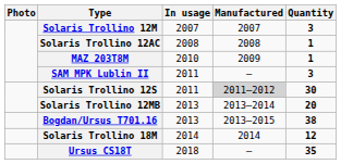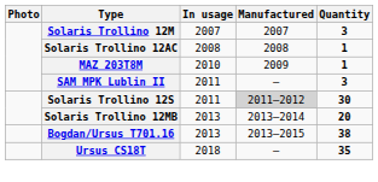 <table class="wikitable" style="text-align:center">
 <tr>
 <th>Photo</th>
 <th>Type</th>
 <th>In usage</th>
 <th>Manufactured</th>
 <th>Quantity</th>
 </tr>
 <tr>
 <td rowspan="4"></td>
 <th><a href='#'>Solaris Trollino</a> 12M</th>
 <td>2007</td>
 <td>2007</td>
 <td><strong>3</strong></td>
 </tr>
 <tr>
 <th>Solaris Trollino 12AC</th>
 <td>2008</td>
 <td>2008</td>
 <td><strong>1</strong></td>
 </tr>
 <tr>
 <th><a href='#'>MAZ 203T8M</a></th>
 <td>2010</td>
 <td>2009</td>
 <td><strong>1</strong></td>
 </tr>
 <tr>
 <th><a href='#'>SAM MPK Lublin II</a></th>
 <td>2011</td>
 <td>–</td>
 <td><strong>3</strong></td>
 </tr>
 <tr>
 <td rowspan="2"></td>
 <th>Solaris Trollino 12S</th>
 <td>2011</td>
 <td style="background: lightgrey;">2011–2012</td>
 <td><strong>30</strong></td>
 </tr>
 <tr>
 <th>Solaris Trollino 12MB</th>
 <td>2013</td>
 <td>2013–2014</td>
 <td><strong>20</strong></td>
 </tr>
 <tr>
 <td></td>
 <th><a href='#'>Bogdan/Ursus T701.16</a></th>
 <td>2013</td>
 <td>2013–2015</td>
 <td><strong>38</strong></td>
 </tr>
 <tr>
 <td></td>
-<th>Solaris Trollino 18M</th>
-<td>2014</td>
-<td>2014</td>
-<td><strong>12</strong></td>
-</tr>
-<tr>
-<td></td>
 <th><a href='#'>Ursus CS18T</a></th>
 <td>2018</td>
 <td>–</td>
 <td><strong>35</strong></td>
 </tr>
 </table>
